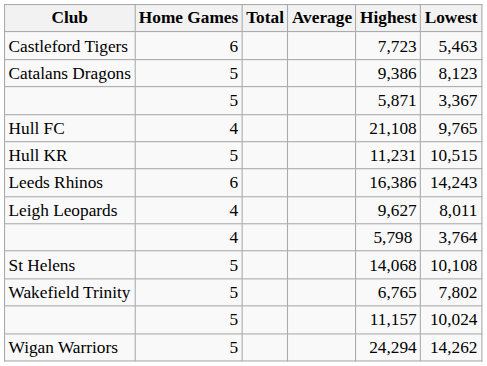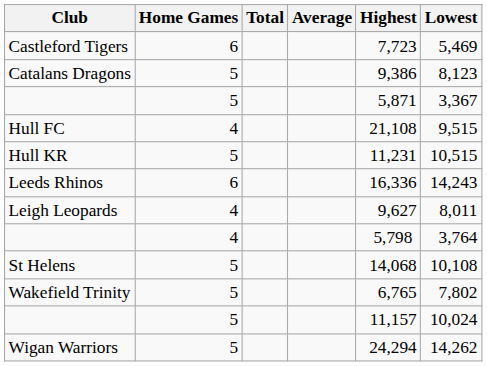 <table class="wikitable sortable" style="text-align:right">
 <tr>
 <th>Club</th>
 <th>Home Games</th>
 <th>Total</th>
 <th>Average</th>
 <th>Highest</th>
 <th>Lowest</th>
 </tr>
 <tr>
 <td style="text-align:left"> Castleford Tigers</td>
 <td>6</td>
 <td></td>
 <td></td>
 <td>7,723</td>
-<td>5,463</td>
+<td>5,469</td>
 </tr>
 <tr>
 <td style="text-align:left"> Catalans Dragons</td>
 <td>5</td>
 <td></td>
 <td></td>
 <td>9,386</td>
 <td>8,123</td>
 </tr>
 <tr>
 <td style="text-align:left"></td>
 <td>5</td>
 <td></td>
 <td></td>
 <td>5,871</td>
 <td>3,367</td>
 </tr>
 <tr>
 <td style="text-align:left"> Hull FC</td>
 <td>4</td>
 <td></td>
 <td></td>
 <td>21,108</td>
-<td>9,765</td>
+<td>9,515</td>
 </tr>
 <tr>
 <td style="text-align:left"> Hull KR</td>
 <td>5</td>
 <td></td>
 <td></td>
 <td>11,231</td>
 <td>10,515</td>
 </tr>
 <tr>
 <td style="text-align:left"> Leeds Rhinos</td>
 <td>6</td>
 <td></td>
 <td></td>
-<td>16,386</td>
+<td>16,336</td>
 <td>14,243</td>
 </tr>
 <tr>
 <td style="text-align:left"> Leigh Leopards</td>
 <td>4</td>
 <td></td>
 <td></td>
 <td>9,627</td>
 <td>8,011</td>
 </tr>
 <tr>
 <td style="text-align:left"></td>
 <td>4</td>
 <td></td>
 <td></td>
 <td>5,798 </td>
 <td>3,764</td>
 </tr>
 <tr>
 <td style="text-align:left"> St Helens</td>
 <td>5</td>
 <td></td>
 <td></td>
 <td>14,068</td>
 <td>10,108</td>
 </tr>
 <tr>
 <td style="text-align:left"> Wakefield Trinity</td>
 <td>5</td>
 <td></td>
 <td></td>
 <td>6,765</td>
 <td>7,802</td>
 </tr>
 <tr>
 <td style="text-align:left"></td>
 <td>5</td>
 <td></td>
 <td></td>
 <td>11,157</td>
 <td>10,024</td>
 </tr>
 <tr>
 <td style="text-align:left"> Wigan Warriors</td>
 <td>5</td>
 <td></td>
 <td></td>
 <td>24,294</td>
 <td>14,262</td>
 </tr>
 </table>
